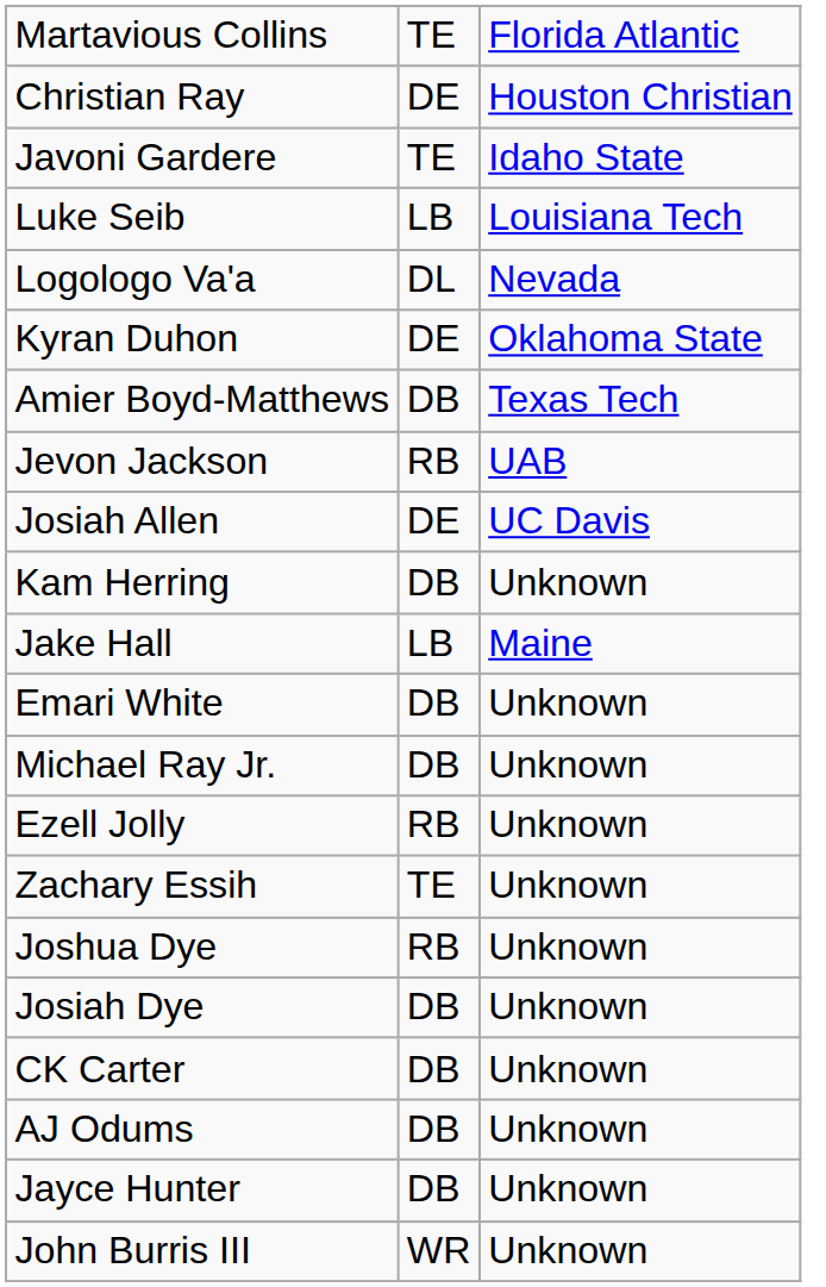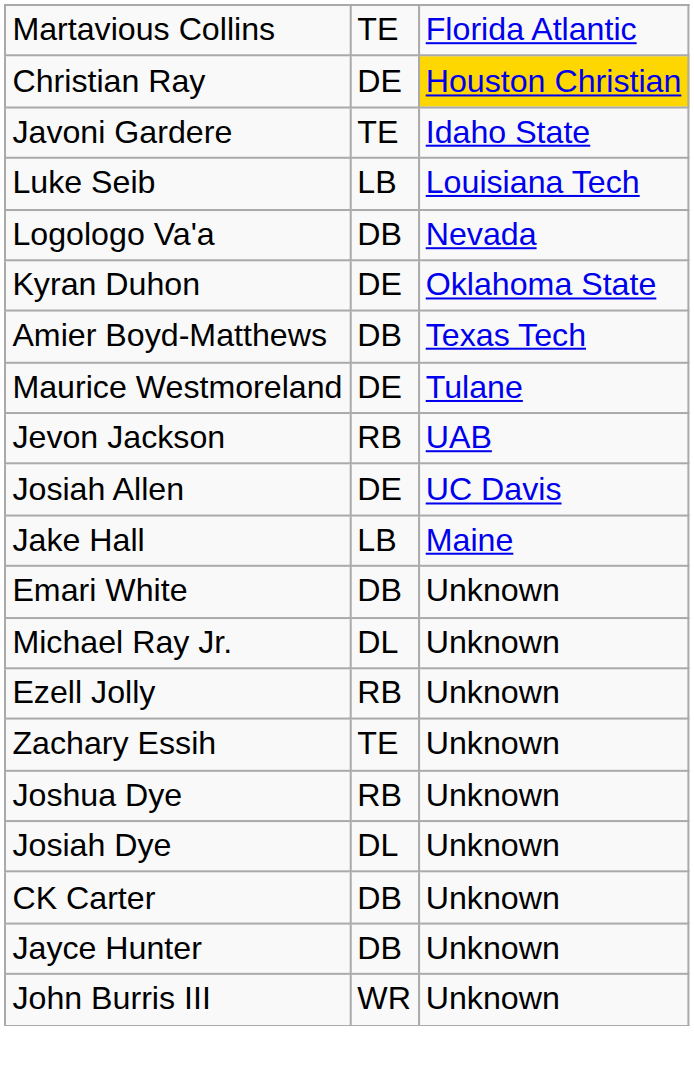 <table class="wikitable sortable">
 <tr>
 </tr>
 <tr>
 <td>Martavious Collins</td>
 <td>TE</td>
 <td><a href='#'>Florida Atlantic</a></td>
 </tr>
 <tr>
 <td>Christian Ray</td>
 <td>DE</td>
-<td><a href='#'>Houston Christian</a></td>
+<td style="background: gold;"><a href='#'>Houston Christian</a></td>
 </tr>
 <tr>
 <td>Javoni Gardere</td>
 <td>TE</td>
 <td><a href='#'>Idaho State</a></td>
 </tr>
 <tr>
 <td>Luke Seib</td>
 <td>LB</td>
 <td><a href='#'>Louisiana Tech</a></td>
 </tr>
 <tr>
 <td>Logologo Va'a</td>
-<td>DL</td>
+<td>DB</td>
 <td><a href='#'>Nevada</a></td>
 </tr>
 <tr>
 <td>Kyran Duhon</td>
 <td>DE</td>
 <td><a href='#'>Oklahoma State</a></td>
 </tr>
 <tr>
 <td>Amier Boyd-Matthews</td>
 <td>DB</td>
 <td><a href='#'>Texas Tech</a></td>
 </tr>
 <tr>
+<td>Maurice Westmoreland</td>
+<td>DE</td>
+<td><a href='#'>Tulane</a></td>
+</tr>
+<tr>
 <td>Jevon Jackson</td>
 <td>RB</td>
 <td><a href='#'>UAB</a></td>
 </tr>
 <tr>
 <td>Josiah Allen</td>
 <td>DE</td>
 <td><a href='#'>UC Davis</a></td>
-</tr>
-<tr>
-<td>Kam Herring</td>
-<td>DB</td>
-<td>Unknown</td>
 </tr>
 <tr>
 <td>Jake Hall</td>
 <td>LB</td>
 <td><a href='#'>Maine</a></td>
 </tr>
 <tr>
 <td>Emari White</td>
 <td>DB</td>
 <td>Unknown</td>
 </tr>
 <tr>
 <td>Michael Ray Jr.</td>
-<td>DB</td>
+<td>DL</td>
 <td>Unknown</td>
 </tr>
 <tr>
 <td>Ezell Jolly</td>
 <td>RB</td>
 <td>Unknown</td>
 </tr>
 <tr>
 <td>Zachary Essih</td>
 <td>TE</td>
 <td>Unknown</td>
 </tr>
 <tr>
 <td>Joshua Dye</td>
 <td>RB</td>
 <td>Unknown</td>
 </tr>
 <tr>
 <td>Josiah Dye</td>
-<td>DB</td>
+<td>DL</td>
 <td>Unknown</td>
 </tr>
 <tr>
 <td>CK Carter</td>
-<td>DB</td>
-<td>Unknown</td>
-</tr>
-<tr>
-<td>AJ Odums</td>
 <td>DB</td>
 <td>Unknown</td>
 </tr>
 <tr>
 <td>Jayce Hunter</td>
 <td>DB</td>
 <td>Unknown</td>
 </tr>
 <tr>
 <td>John Burris III</td>
 <td>WR</td>
 <td>Unknown</td>
 </tr>
 <tr>
 </tr>
 </table>
